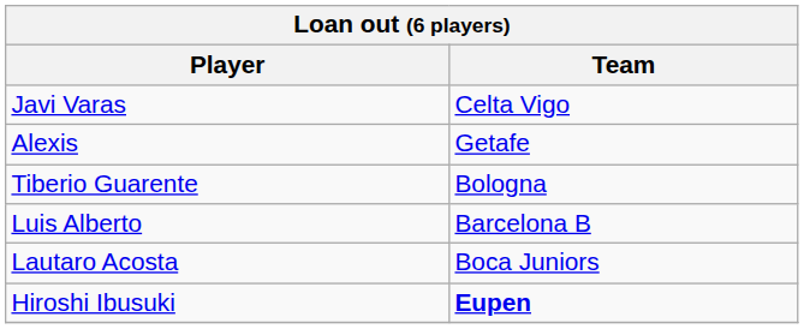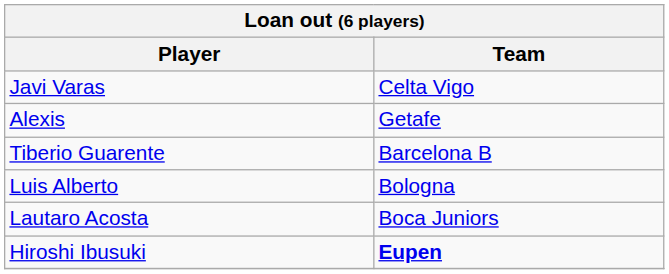 <table class="wikitable collapsible collapsed">
 <tr>
 <th colspan="2" width="500"> <strong>Loan out</strong> <small>(6 players)</small></th>
 </tr>
 <tr>
 <th>Player</th>
 <th>Team</th>
 </tr>
 <tr>
 <td> <a href='#'>Javi Varas</a></td>
 <td> <a href='#'>Celta Vigo</a></td>
 </tr>
 <tr>
 <td> <a href='#'>Alexis</a></td>
 <td> <a href='#'>Getafe</a></td>
 </tr>
 <tr>
 <td> <a href='#'>Tiberio Guarente</a></td>
-<td> <a href='#'>Bologna</a></td>
+<td> <a href='#'>Barcelona B</a></td>
 </tr>
 <tr>
 <td> <a href='#'>Luis Alberto</a></td>
-<td> <a href='#'>Barcelona B</a></td>
+<td> <a href='#'>Bologna</a></td>
 </tr>
 <tr>
 <td> <a href='#'>Lautaro Acosta</a></td>
 <td> <a href='#'>Boca Juniors</a></td>
 </tr>
 <tr>
 <td> <a href='#'>Hiroshi Ibusuki</a></td>
 <td><strong> <a href='#'>Eupen</a></strong></td>
 </tr>
 <tr>
 </tr>
 </table>
